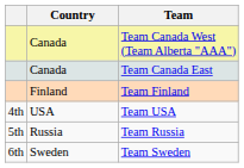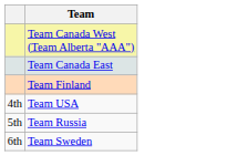 <table class="wikitable" style="text-align:center; font-size:90%;">
 <tr>
 <th width=15></th>
-<th width=100>Country</th>
 <th>Team</th>
 </tr>
 <tr>
 <td style="background:#f7f6a8;"></td>
-<td align=left style="background:#f7f6a8;"> Canada</td>
 <td align=left style="background:#f7f6a8;"> <a href='#'>Team Canada West</a><br> <a href='#'>(Team Alberta "AAA")</a></td>
 </tr>
 <tr>
 <td style="background:#dce5e5;"></td>
-<td align=left style="background:#dce5e5;"> Canada</td>
 <td align=left style="background:#dce5e5;"> <a href='#'>Team Canada East</a></td>
 </tr>
 <tr>
 <td style="background:#ffdab9;"></td>
-<td align=left style="background:#ffdab9;"> Finland</td>
 <td align=left style="background:#ffdab9;"> <a href='#'>Team Finland</a></td>
 </tr>
 <tr>
 <td>4th</td>
-<td align=left> USA</td>
 <td align=left> <a href='#'>Team USA</a></td>
 </tr>
 <tr>
 <td>5th</td>
-<td align=left> Russia</td>
 <td align=left> <a href='#'>Team Russia</a></td>
 </tr>
 <tr>
 <td>6th</td>
-<td align=left> Sweden</td>
 <td align=left> <a href='#'>Team Sweden</a></td>
 </tr>
 </table>
